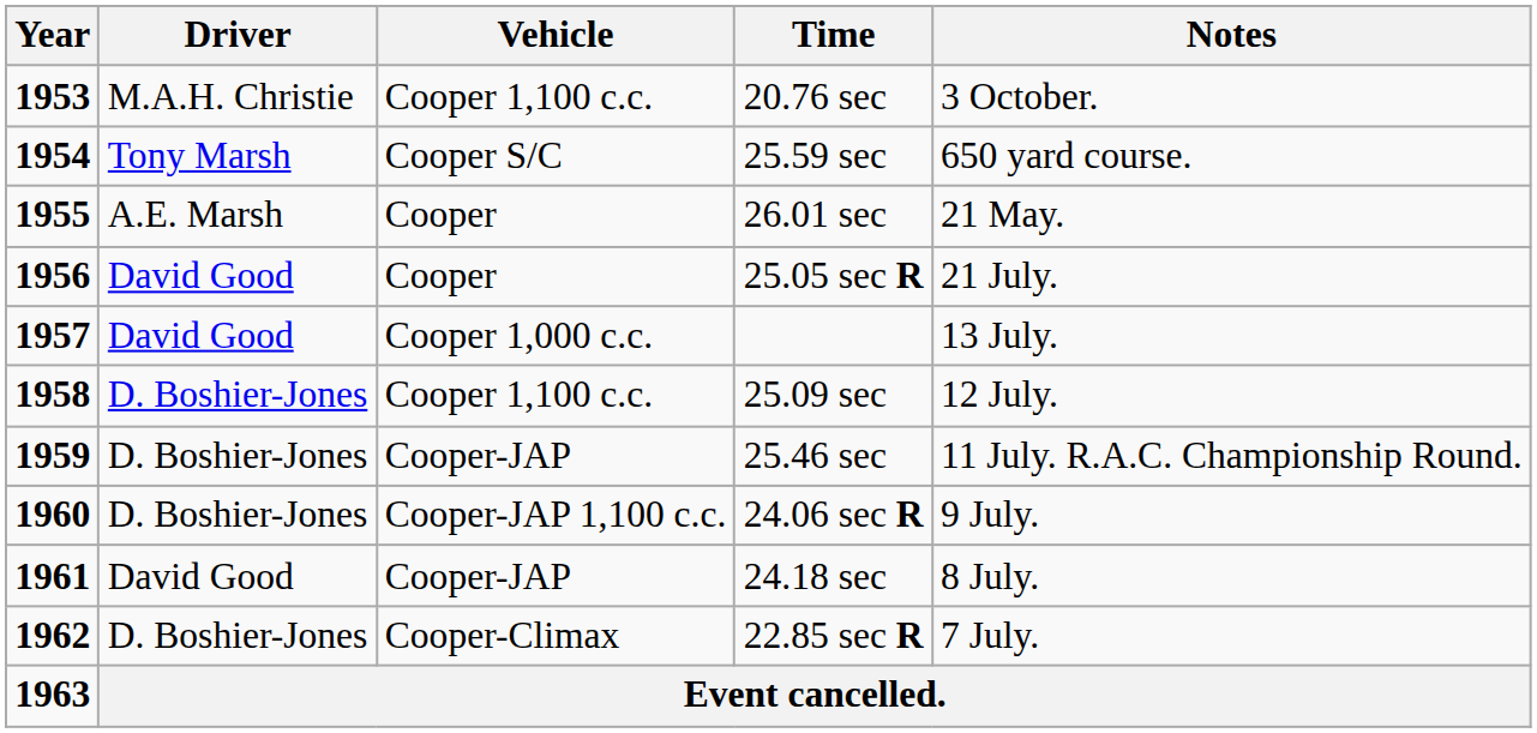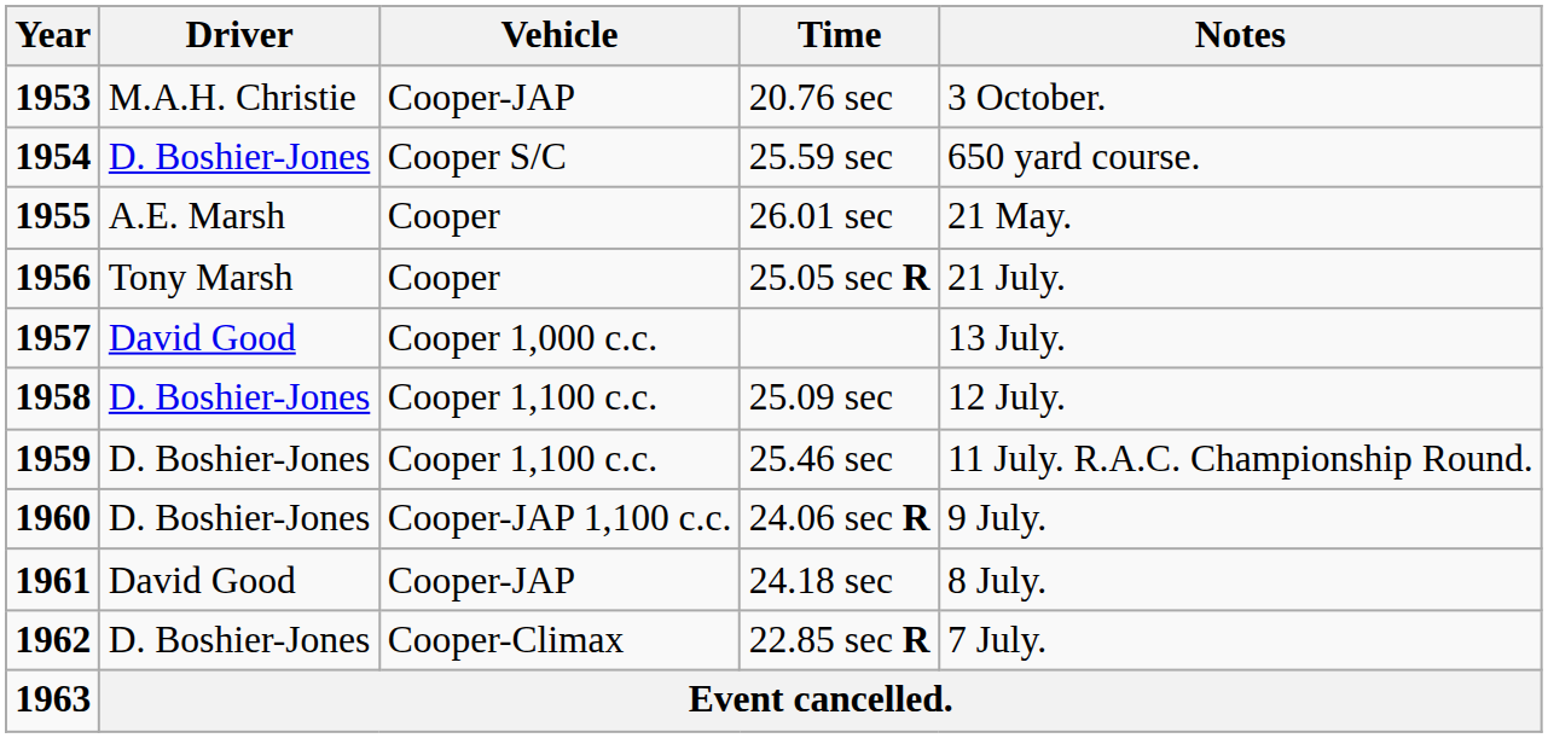 <table class="wikitable">
 <tr>
 <th width="*">Year</th>
 <th width="*">Driver</th>
 <th width="*">Vehicle</th>
 <th width="*">Time</th>
 <th width="*">Notes</th>
 </tr>
 <tr>
 <td><strong>1953</strong></td>
 <td>M.A.H. Christie</td>
-<td>Cooper 1,100 c.c.</td>
+<td>Cooper-JAP</td>
 <td>20.76 sec</td>
 <td> 3 October.</td>
 </tr>
 <tr>
 <td><strong>1954</strong></td>
-<td><a href='#'>Tony Marsh</a></td>
+<td><a href='#'>D. Boshier-Jones</a></td>
 <td>Cooper S/C</td>
 <td>25.59 sec</td>
 <td> 650 yard course.</td>
 </tr>
 <tr>
 <td><strong>1955</strong></td>
 <td>A.E. Marsh</td>
 <td>Cooper</td>
 <td>26.01 sec</td>
 <td> 21 May.</td>
 </tr>
 <tr>
 <td><strong>1956</strong></td>
-<td><a href='#'>David Good</a></td>
+<td>Tony Marsh</td>
 <td>Cooper</td>
 <td>25.05 sec <strong>R</strong></td>
 <td> 21 July.</td>
 </tr>
 <tr>
 <td><strong>1957</strong></td>
 <td><a href='#'>David Good</a></td>
 <td>Cooper 1,000 c.c.</td>
 <td></td>
 <td> 13 July.</td>
 </tr>
 <tr>
 <td><strong>1958</strong></td>
 <td><a href='#'>D. Boshier-Jones</a></td>
 <td>Cooper 1,100 c.c.</td>
 <td>25.09 sec</td>
 <td> 12 July.</td>
 </tr>
 <tr>
 <td><strong>1959</strong></td>
 <td>D. Boshier-Jones</td>
-<td>Cooper-JAP</td>
+<td>Cooper 1,100 c.c.</td>
 <td>25.46 sec</td>
 <td> 11 July. R.A.C. Championship Round.</td>
 </tr>
 <tr>
 <td><strong>1960</strong></td>
 <td>D. Boshier-Jones</td>
 <td>Cooper-JAP 1,100 c.c.</td>
 <td>24.06 sec <strong>R</strong></td>
 <td> 9 July.</td>
 </tr>
 <tr>
 <td><strong>1961</strong></td>
 <td>David Good</td>
 <td>Cooper-JAP</td>
 <td>24.18 sec</td>
 <td> 8 July.</td>
 </tr>
 <tr>
 <td><strong>1962</strong></td>
 <td>D. Boshier-Jones</td>
 <td>Cooper-Climax</td>
 <td>22.85 sec <strong>R</strong></td>
 <td>7 July.</td>
 </tr>
 <tr>
 <td><strong>1963</strong></td>
 <th colspan=4>Event cancelled.</th>
 </tr>
 </table>
